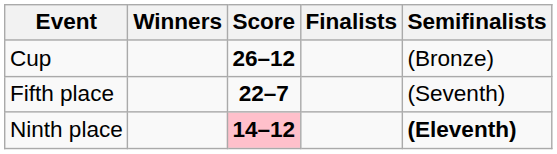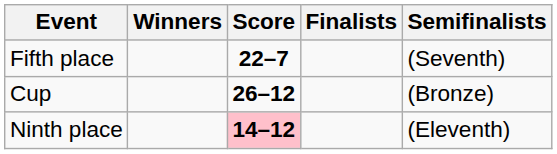 <table class="wikitable">
 <tr>
 <th>Event</th>
 <th>Winners</th>
 <th>Score</th>
 <th>Finalists</th>
 <th>Semifinalists</th>
 </tr>
 <tr>
+<td>Fifth place</td>
+<td><strong></strong></td>
+<td align=center><strong>22–7</strong></td>
+<td></td>
+<td> (Seventh)<br></td>
+</tr>
+<tr>
 <td>Cup</td>
 <td><strong></strong></td>
 <td align=center><strong>26–12</strong></td>
 <td></td>
 <td> (Bronze)<br></td>
 </tr>
 <tr>
-<td>Fifth place</td>
-<td><strong></strong></td>
-<td align=center><strong>22–7</strong></td>
-<td></td>
-<td> (Seventh)<br></td>
-</tr>
-<tr>
 <td>Ninth place</td>
 <td><strong></strong></td>
 <td align=center style="background: pink;"><strong>14–12</strong></td>
 <td></td>
-<td><strong> (Eleventh)<br></strong></td>
+<td> (Eleventh)<br></td>
 </tr>
 </table>
